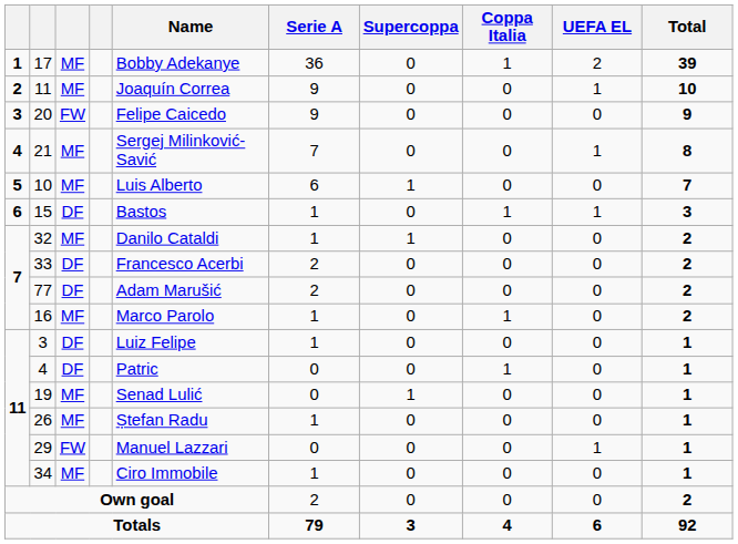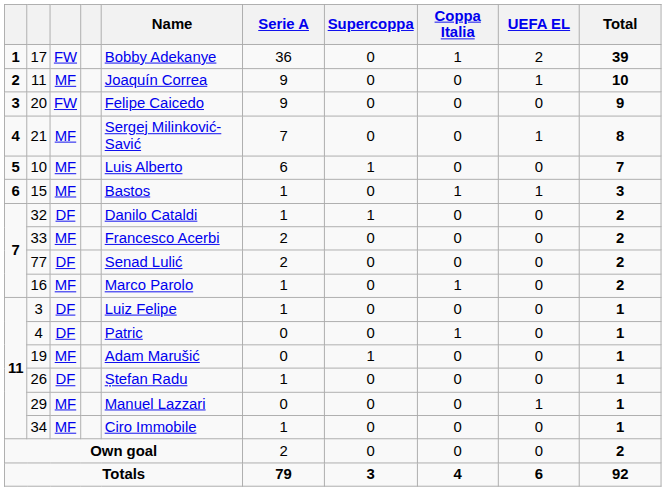 <table class="wikitable" style="text-align:center">
 <tr>
 <th width=15></th>
 <th width=15></th>
 <th width=15></th>
 <th width=15></th>
 <th width=145>Name</th>
 <th width=80><a href='#'>Serie A</a></th>
 <th width=80><a href='#'>Supercoppa</a></th>
 <th width=80><a href='#'>Coppa Italia</a></th>
 <th width=80><a href='#'>UEFA EL</a></th>
 <th width=80>Total</th>
 </tr>
 <tr>
 <td><strong>1</strong></td>
 <td>17</td>
-<td><a href='#'>MF</a></td>
+<td><a href='#'>FW</a></td>
 <td></td>
 <td align=left><a href='#'>Bobby Adekanye</a></td>
 <td>36</td>
 <td>0</td>
 <td>1</td>
 <td>2</td>
 <td><strong>39</strong></td>
 </tr>
 <tr>
 <td><strong>2</strong></td>
 <td>11</td>
 <td><a href='#'>MF</a></td>
 <td></td>
 <td align=left><a href='#'>Joaquín Correa</a></td>
 <td>9</td>
 <td>0</td>
 <td>0</td>
 <td>1</td>
 <td><strong>10</strong></td>
 </tr>
 <tr>
 <td><strong>3</strong></td>
 <td>20</td>
 <td><a href='#'>FW</a></td>
 <td></td>
 <td align=left><a href='#'>Felipe Caicedo</a></td>
 <td>9</td>
 <td>0</td>
 <td>0</td>
 <td>0</td>
 <td><strong>9</strong></td>
 </tr>
 <tr>
 <td><strong>4</strong></td>
 <td>21</td>
 <td><a href='#'>MF</a></td>
 <td></td>
 <td align=left><a href='#'>Sergej Milinković-Savić</a></td>
 <td>7</td>
 <td>0</td>
 <td>0</td>
 <td>1</td>
 <td><strong>8</strong></td>
 </tr>
 <tr>
 <td><strong>5</strong></td>
 <td>10</td>
 <td><a href='#'>MF</a></td>
 <td></td>
 <td align=left><a href='#'>Luis Alberto</a></td>
 <td>6</td>
 <td>1</td>
 <td>0</td>
 <td>0</td>
 <td><strong>7</strong></td>
 </tr>
 <tr>
 <td><strong>6</strong></td>
 <td>15</td>
-<td><a href='#'>DF</a></td>
+<td><a href='#'>MF</a></td>
 <td></td>
 <td align=left><a href='#'>Bastos</a></td>
 <td>1</td>
 <td>0</td>
 <td>1</td>
 <td>1</td>
 <td><strong>3</strong></td>
 </tr>
 <tr>
 <td rowspan=4><strong>7</strong></td>
 <td>32</td>
-<td><a href='#'>MF</a></td>
+<td><a href='#'>DF</a></td>
 <td></td>
 <td align=left><a href='#'>Danilo Cataldi</a></td>
 <td>1</td>
 <td>1</td>
 <td>0</td>
 <td>0</td>
 <td><strong>2</strong></td>
 </tr>
 <tr>
 <td>33</td>
-<td><a href='#'>DF</a></td>
+<td><a href='#'>MF</a></td>
 <td></td>
 <td align=left><a href='#'>Francesco Acerbi</a></td>
 <td>2</td>
 <td>0</td>
 <td>0</td>
 <td>0</td>
 <td><strong>2</strong></td>
 </tr>
 <tr>
 <td>77</td>
 <td><a href='#'>DF</a></td>
 <td></td>
-<td align=left><a href='#'>Adam Marušić</a></td>
+<td align=left><a href='#'>Senad Lulić</a></td>
 <td>2</td>
 <td>0</td>
 <td>0</td>
 <td>0</td>
 <td><strong>2</strong></td>
 </tr>
 <tr>
 <td>16</td>
 <td><a href='#'>MF</a></td>
 <td></td>
 <td align=left><a href='#'>Marco Parolo</a></td>
 <td>1</td>
 <td>0</td>
 <td>1</td>
 <td>0</td>
 <td><strong>2</strong></td>
 </tr>
 <tr>
 <td rowspan=6><strong>11</strong></td>
 <td>3</td>
 <td><a href='#'>DF</a></td>
 <td></td>
 <td align=left><a href='#'>Luiz Felipe</a></td>
 <td>1</td>
 <td>0</td>
 <td>0</td>
 <td>0</td>
 <td><strong>1</strong></td>
 </tr>
 <tr>
 <td>4</td>
 <td><a href='#'>DF</a></td>
 <td></td>
 <td align=left><a href='#'>Patric</a></td>
 <td>0</td>
 <td>0</td>
 <td>1</td>
 <td>0</td>
 <td><strong>1</strong></td>
 </tr>
 <tr>
 <td>19</td>
 <td><a href='#'>MF</a></td>
 <td></td>
-<td align=left><a href='#'>Senad Lulić</a></td>
+<td align=left><a href='#'>Adam Marušić</a></td>
 <td>0</td>
 <td>1</td>
 <td>0</td>
 <td>0</td>
 <td><strong>1</strong></td>
 </tr>
 <tr>
 <td>26</td>
-<td><a href='#'>MF</a></td>
+<td><a href='#'>DF</a></td>
 <td></td>
 <td align=left><a href='#'>Ștefan Radu</a></td>
 <td>1</td>
 <td>0</td>
 <td>0</td>
 <td>0</td>
 <td><strong>1</strong></td>
 </tr>
 <tr>
 <td>29</td>
-<td><a href='#'>FW</a></td>
+<td><a href='#'>MF</a></td>
 <td></td>
 <td align=left><a href='#'>Manuel Lazzari</a></td>
 <td>0</td>
 <td>0</td>
 <td>0</td>
 <td>1</td>
 <td><strong>1</strong></td>
 </tr>
 <tr>
 <td>34</td>
 <td><a href='#'>MF</a></td>
 <td></td>
 <td align=left><a href='#'>Ciro Immobile</a></td>
 <td>1</td>
 <td>0</td>
 <td>0</td>
 <td>0</td>
 <td><strong>1</strong></td>
 </tr>
 <tr>
 <td colspan=5><strong>Own goal</strong></td>
 <td>2</td>
 <td>0</td>
 <td>0</td>
 <td>0</td>
 <td><strong>2</strong></td>
 </tr>
 <tr>
 <td colspan=5><strong>Totals</strong></td>
 <td><strong>79</strong></td>
 <td><strong>3</strong></td>
 <td><strong>4</strong></td>
 <td><strong>6</strong></td>
 <td><strong>92</strong></td>
 </tr>
 </table>
